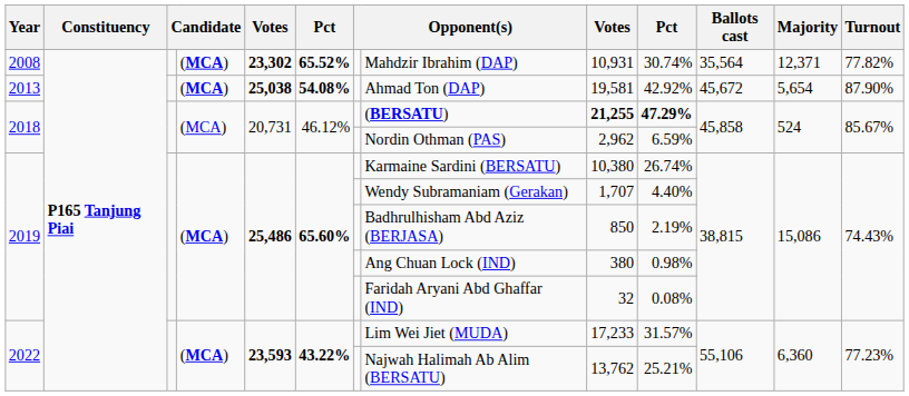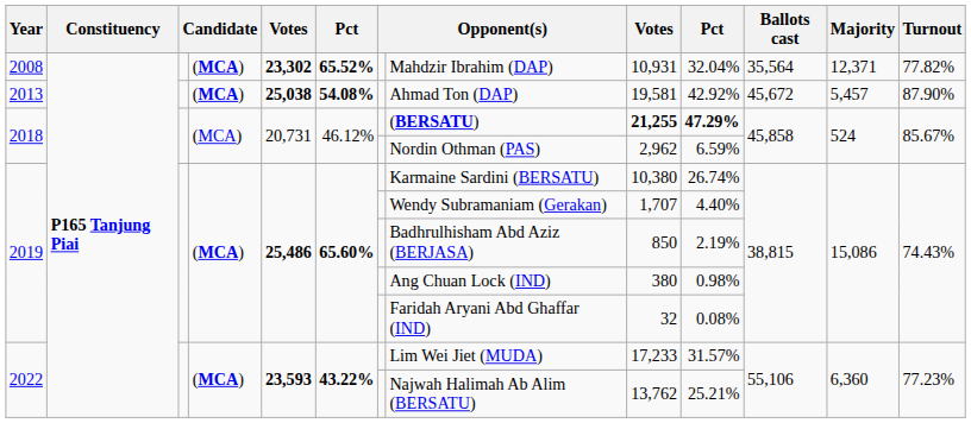 <table class="wikitable" style="margin:0.5em ; font-size:95%">
 <tr>
 <th>Year</th>
 <th>Constituency</th>
 <th colspan=2>Candidate</th>
 <th>Votes</th>
 <th>Pct</th>
 <th colspan=2>Opponent(s)</th>
 <th>Votes</th>
 <th>Pct</th>
 <th>Ballots cast</th>
 <th>Majority</th>
 <th>Turnout</th>
 </tr>
 <tr>
 <td><a href='#'>2008</a></td>
 <td rowspan=11><strong>P165 <a href='#'>Tanjung Piai</a></strong></td>
 <td></td>
 <td> (<strong><a href='#'>MCA</a></strong>)</td>
 <td align="right"><strong>23,302</strong></td>
 <td align="right"><strong>65.52%</strong></td>
 <td></td>
 <td>Mahdzir Ibrahim (<a href='#'>DAP</a>)</td>
 <td align="right">10,931</td>
-<td align="right">30.74%</td>
+<td align="right">32.04%</td>
 <td>35,564</td>
 <td>12,371</td>
 <td>77.82%</td>
 </tr>
 <tr>
 <td><a href='#'>2013</a></td>
 <td></td>
 <td> (<a href='#'><strong>MCA</strong></a>)</td>
 <td align="right"><strong>25,038</strong></td>
 <td align="right"><strong>54.08%</strong></td>
 <td></td>
 <td>Ahmad Ton (<a href='#'>DAP</a>)</td>
 <td align="right">19,581</td>
 <td align="right">42.92%</td>
 <td>45,672</td>
-<td>5,654</td>
+<td>5,457</td>
 <td>87.90%</td>
 </tr>
 <tr>
 <td rowspan=2><a href='#'>2018</a></td>
 <td rowspan=2 ></td>
 <td rowspan=2> (<a href='#'>MCA</a>)</td>
 <td rowspan=2 align="right">20,731</td>
 <td rowspan=2 align="right">46.12%</td>
 <td></td>
 <td> (<a href='#'><strong>BERSATU</strong></a>)</td>
 <td align="right"><strong>21,255</strong></td>
 <td align="right"><strong>47.29%</strong></td>
 <td rowspan=2>45,858</td>
 <td rowspan=2>524</td>
 <td rowspan=2>85.67%</td>
 </tr>
 <tr>
 <td></td>
 <td>Nordin Othman (<a href='#'>PAS</a>)</td>
 <td align="right">2,962</td>
 <td align="right">6.59%</td>
 </tr>
 <tr>
 <td rowspan=5><a href='#'>2019</a></td>
 <td rowspan=5 ></td>
 <td rowspan=5> (<a href='#'><strong>MCA</strong></a>)</td>
 <td rowspan=5 align="right"><strong>25,486</strong></td>
 <td rowspan=5 align="right"><strong>65.60%</strong></td>
 <td></td>
 <td>Karmaine Sardini (<a href='#'>BERSATU</a>)</td>
 <td align="right">10,380</td>
 <td align="right">26.74%</td>
 <td rowspan=5>38,815</td>
 <td rowspan=5>15,086</td>
 <td rowspan=5>74.43%</td>
 </tr>
 <tr>
 <td bgcolor=></td>
 <td>Wendy Subramaniam (<a href='#'>Gerakan</a>)</td>
 <td align="right">1,707</td>
 <td align="right">4.40%</td>
 </tr>
 <tr>
 <td bgcolor=></td>
 <td>Badhrulhisham Abd Aziz (<a href='#'>BERJASA</a>)</td>
 <td align="right">850</td>
 <td align="right">2.19%</td>
 </tr>
 <tr>
 <td></td>
 <td>Ang Chuan Lock	(<a href='#'>IND</a>)</td>
 <td align="right">380</td>
 <td align="right">0.98%</td>
 </tr>
 <tr>
 <td></td>
 <td>Faridah Aryani Abd Ghaffar (<a href='#'>IND</a>)</td>
 <td align="right">32</td>
 <td align="right">0.08%</td>
 </tr>
 <tr>
 <td rowspan="2"><a href='#'>2022</a></td>
 <td rowspan="2" ></td>
 <td rowspan="2"> (<a href='#'><strong>MCA</strong></a>)</td>
 <td rowspan="2" align="right"><strong>23,593</strong></td>
 <td rowspan="2"><strong>43.22%</strong></td>
 <td bgcolor=></td>
 <td>Lim Wei Jiet (<a href='#'>MUDA</a>)</td>
 <td align="right">17,233</td>
 <td align="right">31.57%</td>
 <td rowspan="2">55,106</td>
 <td rowspan="2">6,360</td>
 <td rowspan="2">77.23%</td>
 </tr>
 <tr>
 <td bgcolor=></td>
 <td>Najwah Halimah Ab Alim (<a href='#'>BERSATU</a>)</td>
 <td align="right">13,762</td>
 <td align="right">25.21%</td>
 </tr>
 </table>
